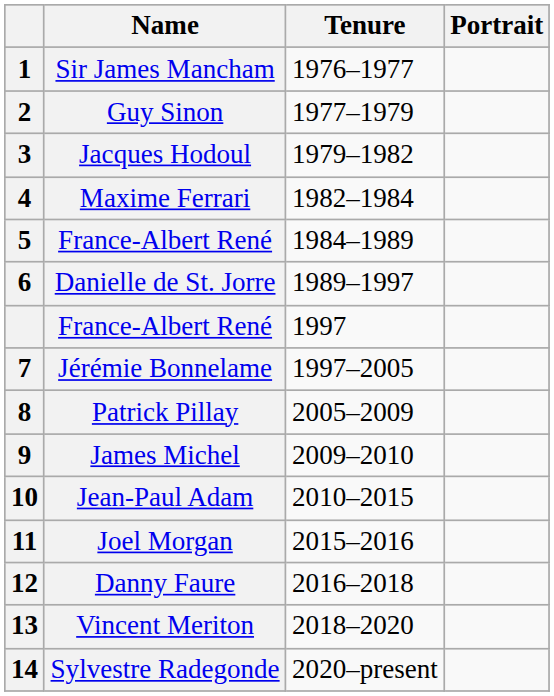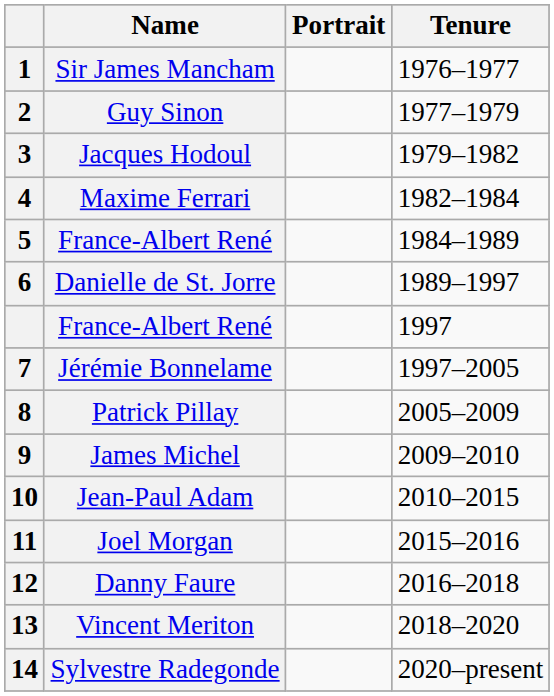 <table class="wikitable">
 <tr>
 <th></th>
 <th>Name<br></th>
+<th>Portrait</th>
 <th>Tenure</th>
-<th>Portrait</th>
 </tr>
 <tr>
 <th>1</th>
 <th align="center" scope="row" style="font-weight:normal;"><a href='#'>Sir James Mancham</a><br></th>
+<td></td>
 <td>1976–1977</td>
-<td></td>
 </tr>
 <tr>
 <th>2</th>
 <th align="center" scope="row" style="font-weight:normal;"><a href='#'>Guy Sinon</a><br></th>
+<td></td>
 <td>1977–1979</td>
-<td></td>
 </tr>
 <tr>
 <th>3</th>
 <th align="center" scope="row" style="font-weight:normal;"><a href='#'>Jacques Hodoul</a><br></th>
+<td></td>
 <td>1979–1982</td>
-<td></td>
 </tr>
 <tr>
 <th>4</th>
 <th align="center" scope="row" style="font-weight:normal;"><a href='#'>Maxime Ferrari</a><br></th>
+<td></td>
 <td>1982–1984</td>
-<td></td>
 </tr>
 <tr>
 <th>5</th>
 <th align="center" scope="row" style="font-weight:normal;"><a href='#'>France-Albert René</a><br></th>
+<td></td>
 <td>1984–1989</td>
-<td></td>
 </tr>
 <tr>
 <th>6</th>
 <th align="center" scope="row" style="font-weight:normal;"><a href='#'>Danielle de St. Jorre</a><br></th>
+<td></td>
 <td>1989–1997</td>
-<td></td>
 </tr>
 <tr>
 <th></th>
 <th align="center" scope="row" style="font-weight:normal;"><a href='#'>France-Albert René</a><br></th>
+<td></td>
 <td>1997</td>
-<td></td>
 </tr>
 <tr>
 <th>7</th>
 <th align="center" scope="row" style="font-weight:normal;"><a href='#'>Jérémie Bonnelame</a><br></th>
+<td></td>
 <td>1997–2005</td>
-<td></td>
 </tr>
 <tr>
 <th>8</th>
 <th align="center" scope="row" style="font-weight:normal;"><a href='#'>Patrick Pillay</a></th>
+<td></td>
 <td>2005–2009</td>
-<td></td>
 </tr>
 <tr>
 <th>9</th>
 <th align="center" scope="row" style="font-weight:normal;"><a href='#'>James Michel</a><br></th>
+<td></td>
 <td>2009–2010</td>
-<td></td>
 </tr>
 <tr>
 <th>10</th>
 <th align="center" scope="row" style="font-weight:normal;"><a href='#'>Jean-Paul Adam</a><br></th>
+<td></td>
 <td>2010–2015</td>
-<td></td>
 </tr>
 <tr>
 <th>11</th>
 <th align="center" scope="row" style="font-weight:normal;"><a href='#'>Joel Morgan</a><br></th>
+<td></td>
 <td>2015–2016</td>
-<td></td>
 </tr>
 <tr>
 <th>12</th>
 <th align="center" scope="row" style="font-weight:normal;"><a href='#'>Danny Faure</a><br></th>
+<td></td>
 <td>2016–2018</td>
-<td></td>
 </tr>
 <tr>
 <th>13</th>
 <th align="center" scope="row" style="font-weight:normal;"><a href='#'>Vincent Meriton</a><br></th>
+<td></td>
 <td>2018–2020</td>
-<td></td>
 </tr>
 <tr>
 <th>14</th>
 <th align="center" scope="row" style="font-weight:normal;"><a href='#'>Sylvestre Radegonde</a><br></th>
+<td></td>
 <td>2020–present</td>
-<td></td>
 </tr>
 </table>
